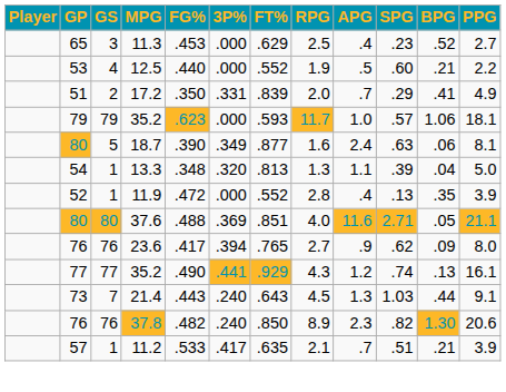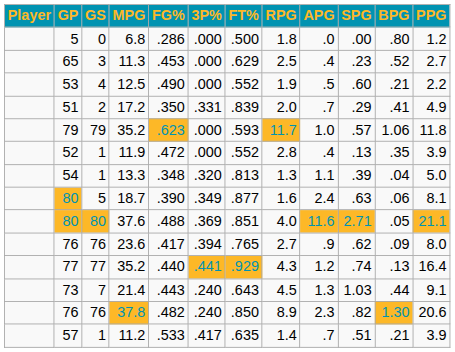 <table class="wikitable sortable" style="text-align:right;">
 <tr>
 <th style="background:#0093B1; color:#FDB827">Player</th>
 <th style="background:#0093B1; color:#FDB827">GP</th>
 <th style="background:#0093B1; color:#FDB827">GS</th>
 <th style="background:#0093B1; color:#FDB827">MPG</th>
 <th style="background:#0093B1; color:#FDB827">FG%</th>
 <th style="background:#0093B1; color:#FDB827">3P%</th>
 <th style="background:#0093B1; color:#FDB827">FT%</th>
 <th style="background:#0093B1; color:#FDB827">RPG</th>
 <th style="background:#0093B1; color:#FDB827">APG</th>
 <th style="background:#0093B1; color:#FDB827">SPG</th>
 <th style="background:#0093B1; color:#FDB827">BPG</th>
 <th style="background:#0093B1; color:#FDB827">PPG</th>
+</tr>
+<tr>
+<td></td>
+<td>5</td>
+<td>0</td>
+<td>6.8</td>
+<td>.286</td>
+<td>.000</td>
+<td>.500</td>
+<td>1.8</td>
+<td>.0</td>
+<td>.00</td>
+<td>.80</td>
+<td>1.2</td>
 </tr>
 <tr>
 <td></td>
 <td>65</td>
 <td>3</td>
 <td>11.3</td>
 <td>.453</td>
 <td>.000</td>
 <td>.629</td>
 <td>2.5</td>
 <td>.4</td>
 <td>.23</td>
 <td>.52</td>
 <td>2.7</td>
 </tr>
 <tr>
 <td></td>
 <td>53</td>
 <td>4</td>
 <td>12.5</td>
-<td>.440</td>
+<td>.490</td>
 <td>.000</td>
 <td>.552</td>
 <td>1.9</td>
 <td>.5</td>
 <td>.60</td>
 <td>.21</td>
 <td>2.2</td>
 </tr>
 <tr>
 <td></td>
 <td>51</td>
 <td>2</td>
 <td>17.2</td>
 <td>.350</td>
 <td>.331</td>
 <td>.839</td>
 <td>2.0</td>
 <td>.7</td>
 <td>.29</td>
 <td>.41</td>
 <td>4.9</td>
 </tr>
 <tr>
 <td></td>
 <td>79</td>
 <td>79</td>
 <td>35.2</td>
 <td style="background:#FDB827;color:#0093B1;">.623</td>
 <td>.000</td>
 <td>.593</td>
 <td style="background:#FDB827;color:#0093B1;">11.7</td>
 <td>1.0</td>
 <td>.57</td>
 <td>1.06</td>
-<td>18.1</td>
+<td>11.8</td>
 </tr>
 <tr>
 <td></td>
-<td style="background:#FDB827;color:#0093B1;">80</td>
-<td>5</td>
-<td>18.7</td>
-<td>.390</td>
-<td>.349</td>
-<td>.877</td>
-<td>1.6</td>
-<td>2.4</td>
-<td>.63</td>
-<td>.06</td>
-<td>8.1</td>
+<td>52</td>
+<td>1</td>
+<td>11.9</td>
+<td>.472</td>
+<td>.000</td>
+<td>.552</td>
+<td>2.8</td>
+<td>.4</td>
+<td>.13</td>
+<td>.35</td>
+<td>3.9</td>
 </tr>
 <tr>
 <td></td>
 <td>54</td>
 <td>1</td>
 <td>13.3</td>
 <td>.348</td>
 <td>.320</td>
 <td>.813</td>
 <td>1.3</td>
 <td>1.1</td>
 <td>.39</td>
 <td>.04</td>
 <td>5.0</td>
 </tr>
 <tr>
 <td></td>
-<td>52</td>
-<td>1</td>
-<td>11.9</td>
-<td>.472</td>
-<td>.000</td>
-<td>.552</td>
-<td>2.8</td>
-<td>.4</td>
-<td>.13</td>
-<td>.35</td>
-<td>3.9</td>
+<td style="background:#FDB827;color:#0093B1;">80</td>
+<td>5</td>
+<td>18.7</td>
+<td>.390</td>
+<td>.349</td>
+<td>.877</td>
+<td>1.6</td>
+<td>2.4</td>
+<td>.63</td>
+<td>.06</td>
+<td>8.1</td>
 </tr>
 <tr>
 <td></td>
 <td style="background:#FDB827;color:#0093B1;">80</td>
 <td style="background:#FDB827;color:#0093B1;">80</td>
 <td>37.6</td>
 <td>.488</td>
 <td>.369</td>
 <td>.851</td>
 <td>4.0</td>
 <td style="background:#FDB827;color:#0093B1;">11.6</td>
 <td style="background:#FDB827;color:#0093B1;">2.71</td>
 <td>.05</td>
 <td style="background:#FDB827;color:#0093B1;">21.1</td>
 </tr>
 <tr>
 <td></td>
 <td>76</td>
 <td>76</td>
 <td>23.6</td>
 <td>.417</td>
 <td>.394</td>
 <td>.765</td>
 <td>2.7</td>
 <td>.9</td>
 <td>.62</td>
 <td>.09</td>
 <td>8.0</td>
 </tr>
 <tr>
 <td></td>
 <td>77</td>
 <td>77</td>
 <td>35.2</td>
-<td>.490</td>
+<td>.440</td>
 <td style="background:#FDB827;color:#0093B1;">.441</td>
 <td style="background:#FDB827;color:#0093B1;">.929</td>
 <td>4.3</td>
 <td>1.2</td>
 <td>.74</td>
 <td>.13</td>
-<td>16.1</td>
+<td>16.4</td>
 </tr>
 <tr>
 <td></td>
 <td>73</td>
 <td>7</td>
 <td>21.4</td>
 <td>.443</td>
 <td>.240</td>
 <td>.643</td>
 <td>4.5</td>
 <td>1.3</td>
 <td>1.03</td>
 <td>.44</td>
 <td>9.1</td>
 </tr>
 <tr>
 <td></td>
 <td>76</td>
 <td>76</td>
 <td style="background:#FDB827;color:#0093B1;">37.8</td>
 <td>.482</td>
 <td>.240</td>
 <td>.850</td>
 <td>8.9</td>
 <td>2.3</td>
 <td>.82</td>
 <td style="background:#FDB827;color:#0093B1;">1.30</td>
 <td>20.6</td>
 </tr>
 <tr>
 <td></td>
 <td>57</td>
 <td>1</td>
 <td>11.2</td>
 <td>.533</td>
 <td>.417</td>
 <td>.635</td>
-<td>2.1</td>
+<td>1.4</td>
 <td>.7</td>
 <td>.51</td>
 <td>.21</td>
 <td>3.9</td>
 </tr>
 </table>
